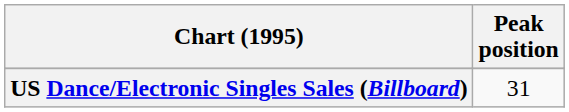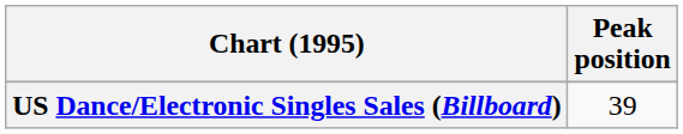 <table class="wikitable sortable plainrowheaders" style="text-align:center">
 <tr>
 <th scope="col">Chart (1995)</th>
 <th scope="col">Peak<br>position</th>
 </tr>
 <tr>
 </tr>
 <tr>
 <th scope="row">US <a href='#'>Dance/Electronic Singles Sales</a> (<em><a href='#'>Billboard</a></em>)</th>
-<td align="center">31</td>
+<td align="center">39</td>
 </tr>
 </table>
